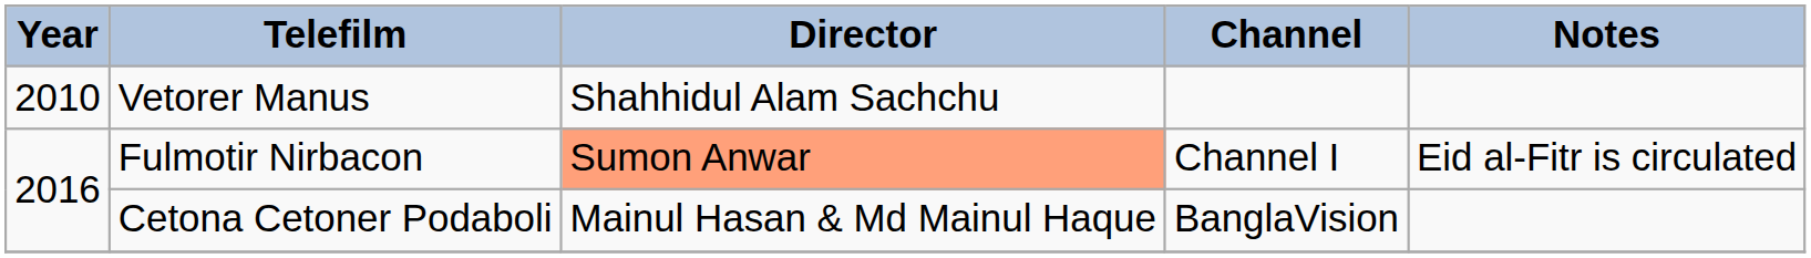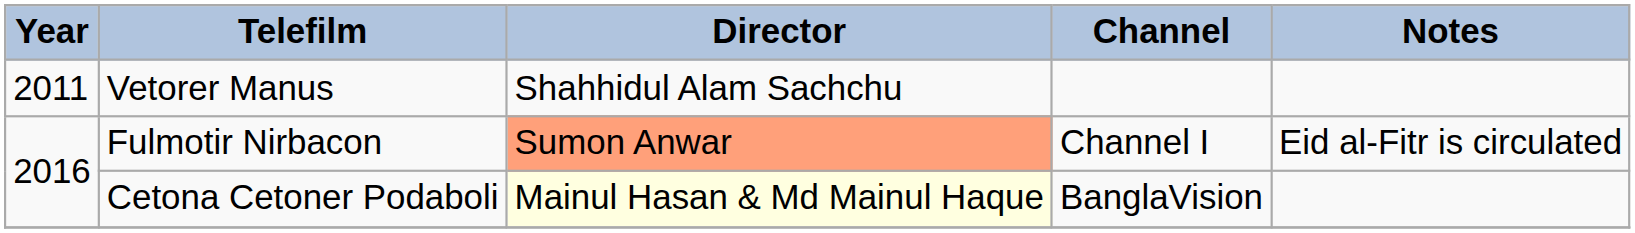 <table class="wikitable">
 <tr align="center">
 <th style="background:#B0C4DE;">Year</th>
 <th style="background:#B0C4DE;">Telefilm</th>
 <th style="background:#B0C4DE;">Director</th>
 <th style="background:#B0C4DE;">Channel</th>
 <th style="background:#B0C4DE;">Notes</th>
 </tr>
 <tr>
-<td>2010</td>
+<td>2011</td>
 <td>Vetorer Manus</td>
 <td>Shahhidul Alam Sachchu</td>
 <td></td>
 <td></td>
 </tr>
 <tr>
 <td rowspan="2">2016</td>
 <td>Fulmotir Nirbacon</td>
 <td style="background: lightsalmon;">Sumon Anwar</td>
 <td>Channel I</td>
 <td>Eid al-Fitr is circulated</td>
 </tr>
 <tr>
 <td>Cetona Cetoner Podaboli</td>
-<td>Mainul Hasan & Md Mainul Haque</td>
+<td style="background: lightyellow;">Mainul Hasan & Md Mainul Haque</td>
 <td>BanglaVision</td>
 <td></td>
 </tr>
 <tr>
 </tr>
 </table>
